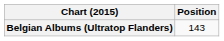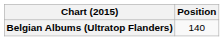 <table class="wikitable plainrowheaders" style="text-align:center">
 <tr>
 <th scope="col">Chart (2015)</th>
 <th scope="col">Position</th>
 </tr>
 <tr>
 <th scope="row">Belgian Albums (Ultratop Flanders)</th>
-<td>143</td>
+<td>140</td>
 </tr>
 </table>
